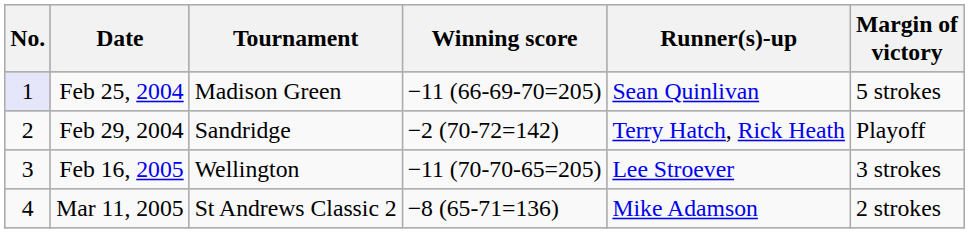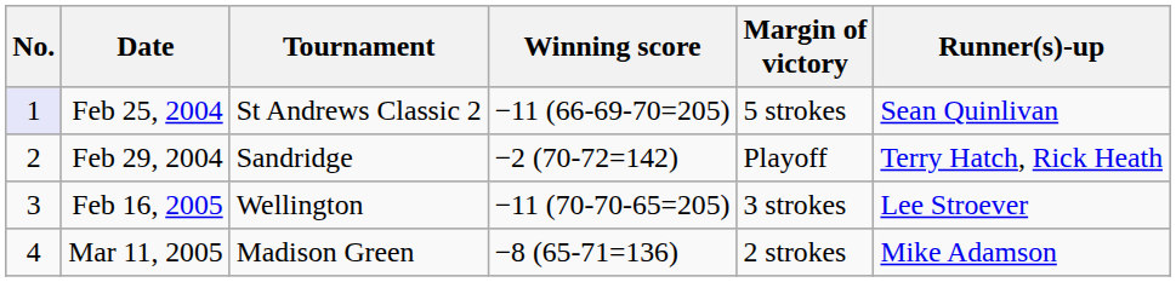 <table class="wikitable" style="font-size:95%;">
 <tr>
 <th>No.</th>
 <th>Date</th>
 <th>Tournament</th>
 <th>Winning score</th>
+<th>Margin of<br>victory</th>
 <th>Runner(s)-up</th>
-<th>Margin of<br>victory</th>
 </tr>
 <tr>
 <td align=center style="background: lavender;">1</td>
 <td align=right>Feb 25, <a href='#'>2004</a></td>
-<td>Madison Green</td>
+<td>St Andrews Classic 2</td>
 <td>−11 (66-69-70=205)</td>
+<td>5 strokes</td>
 <td> <a href='#'>Sean Quinlivan</a></td>
-<td>5 strokes</td>
 </tr>
 <tr>
 <td align=center>2</td>
 <td align=right>Feb 29, 2004</td>
 <td>Sandridge</td>
 <td>−2 (70-72=142)</td>
+<td>Playoff</td>
 <td> <a href='#'>Terry Hatch</a>,  <a href='#'>Rick Heath</a></td>
-<td>Playoff</td>
 </tr>
 <tr>
 <td align=center>3</td>
 <td align=right>Feb 16, <a href='#'>2005</a></td>
 <td>Wellington</td>
 <td>−11 (70-70-65=205)</td>
+<td>3 strokes</td>
 <td> <a href='#'>Lee Stroever</a></td>
-<td>3 strokes</td>
 </tr>
 <tr>
 <td align=center>4</td>
 <td align=right>Mar 11, 2005</td>
-<td>St Andrews Classic 2</td>
+<td>Madison Green</td>
 <td>−8 (65-71=136)</td>
+<td>2 strokes</td>
 <td> <a href='#'>Mike Adamson</a></td>
-<td>2 strokes</td>
 </tr>
 </table>
